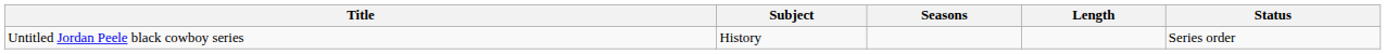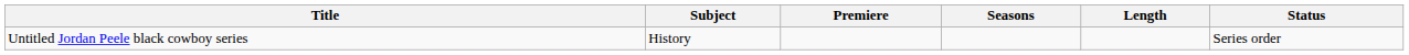 <table class="wikitable sortable" style="width:100%;">
 <tr>
 <th>Title</th>
 <th>Subject</th>
+<th>Premiere</th>
 <th>Seasons</th>
 <th>Length</th>
 <th>Status</th>
 </tr>
 <tr>
 <td>Untitled <a href='#'>Jordan Peele</a> black cowboy series</td>
 <td>History</td>
 <td></td>
 <td></td>
+<td></td>
 <td>Series order</td>
 </tr>
 </table>
